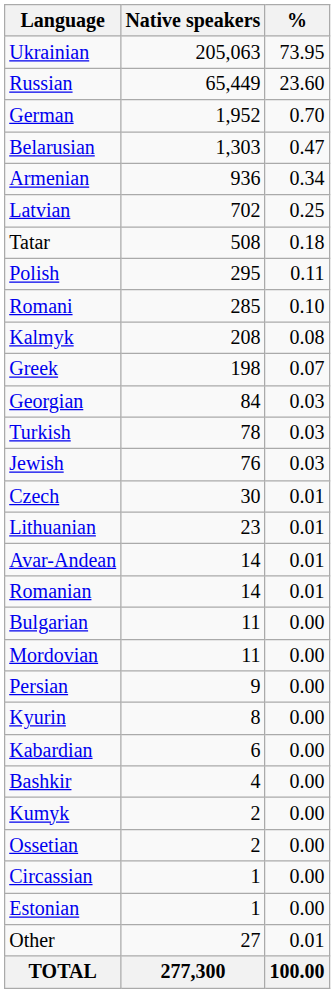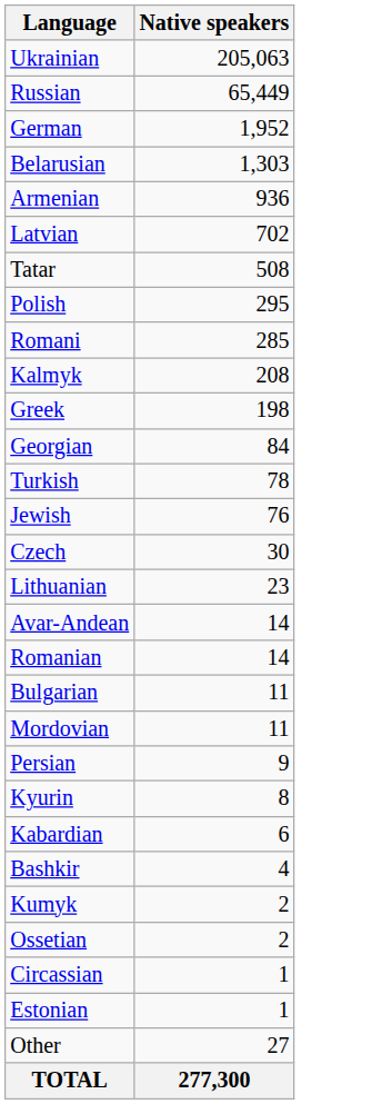 <table class="wikitable sortable">
 <tr>
 <th>Language</th>
 <th>Native speakers</th>
-<th>%</th>
 </tr>
 <tr>
 <td><a href='#'>Ukrainian</a></td>
 <td align="right">205,063</td>
-<td align="right">73.95</td>
 </tr>
 <tr>
 <td><a href='#'>Russian</a></td>
 <td align="right">65,449</td>
-<td align="right">23.60</td>
 </tr>
 <tr>
 <td><a href='#'>German</a></td>
 <td align="right">1,952</td>
-<td align="right">0.70</td>
 </tr>
 <tr>
 <td><a href='#'>Belarusian</a></td>
 <td align="right">1,303</td>
-<td align="right">0.47</td>
 </tr>
 <tr>
 <td><a href='#'>Armenian</a></td>
 <td align="right">936</td>
-<td align="right">0.34</td>
 </tr>
 <tr>
 <td><a href='#'>Latvian</a></td>
 <td align="right">702</td>
-<td align="right">0.25</td>
 </tr>
 <tr>
 <td>Tatar</td>
 <td align="right">508</td>
-<td align="right">0.18</td>
 </tr>
 <tr>
 <td><a href='#'>Polish</a></td>
 <td align="right">295</td>
-<td align="right">0.11</td>
 </tr>
 <tr>
 <td><a href='#'>Romani</a></td>
 <td align="right">285</td>
-<td align="right">0.10</td>
 </tr>
 <tr>
 <td><a href='#'>Kalmyk</a></td>
 <td align="right">208</td>
-<td align="right">0.08</td>
 </tr>
 <tr>
 <td><a href='#'>Greek</a></td>
 <td align="right">198</td>
-<td align="right">0.07</td>
 </tr>
 <tr>
 <td><a href='#'>Georgian</a></td>
 <td align="right">84</td>
-<td align="right">0.03</td>
 </tr>
 <tr>
 <td><a href='#'>Turkish</a></td>
 <td align="right">78</td>
-<td align="right">0.03</td>
 </tr>
 <tr>
 <td><a href='#'>Jewish</a></td>
 <td align="right">76</td>
-<td align="right">0.03</td>
 </tr>
 <tr>
 <td><a href='#'>Czech</a></td>
 <td align="right">30</td>
-<td align="right">0.01</td>
 </tr>
 <tr>
 <td><a href='#'>Lithuanian</a></td>
 <td align="right">23</td>
-<td align="right">0.01</td>
 </tr>
 <tr>
 <td><a href='#'>Avar-Andean</a></td>
 <td align="right">14</td>
-<td align="right">0.01</td>
 </tr>
 <tr>
 <td><a href='#'>Romanian</a></td>
 <td align="right">14</td>
-<td align="right">0.01</td>
 </tr>
 <tr>
 <td><a href='#'>Bulgarian</a></td>
 <td align="right">11</td>
-<td align="right">0.00</td>
 </tr>
 <tr>
 <td><a href='#'>Mordovian</a></td>
 <td align="right">11</td>
-<td align="right">0.00</td>
 </tr>
 <tr>
 <td><a href='#'>Persian</a></td>
 <td align="right">9</td>
-<td align="right">0.00</td>
 </tr>
 <tr>
 <td><a href='#'>Kyurin</a></td>
 <td align="right">8</td>
-<td align="right">0.00</td>
 </tr>
 <tr>
 <td><a href='#'>Kabardian</a></td>
 <td align="right">6</td>
-<td align="right">0.00</td>
 </tr>
 <tr>
 <td><a href='#'>Bashkir</a></td>
 <td align="right">4</td>
-<td align="right">0.00</td>
 </tr>
 <tr>
 <td><a href='#'>Kumyk</a></td>
 <td align="right">2</td>
-<td align="right">0.00</td>
 </tr>
 <tr>
 <td><a href='#'>Ossetian</a></td>
 <td align="right">2</td>
-<td align="right">0.00</td>
 </tr>
 <tr>
 <td><a href='#'>Circassian</a></td>
 <td align="right">1</td>
-<td align="right">0.00</td>
 </tr>
 <tr>
 <td><a href='#'>Estonian</a></td>
 <td align="right">1</td>
-<td align="right">0.00</td>
 </tr>
 <tr>
 <td>Other</td>
 <td align="right">27</td>
-<td align="right">0.01</td>
 </tr>
 <tr>
 <th>TOTAL</th>
 <th>277,300</th>
-<th>100.00</th>
 </tr>
 </table>
